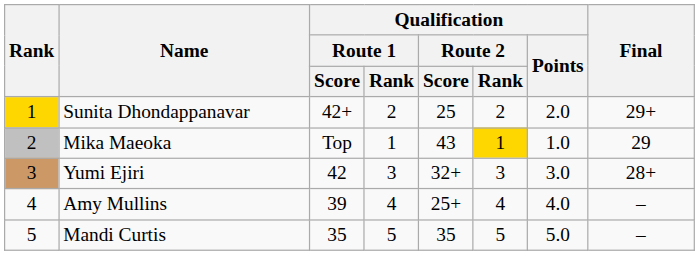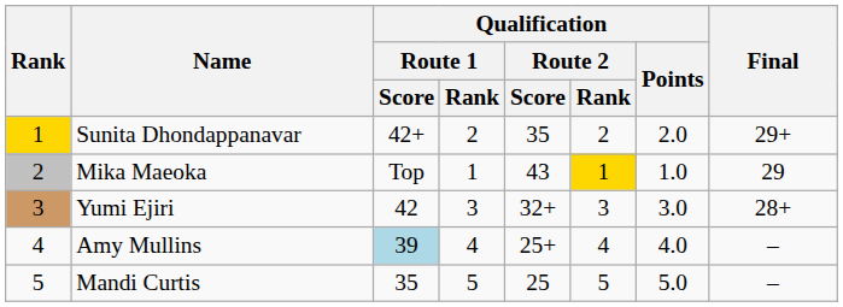 <table class="wikitable sortable mw-collapsible" style="text-align:center">
 <tr>
 <th rowspan="3">Rank</th>
 <th rowspan="3" width="200">Name</th>
 <th colspan="5" rowspan="1">Qualification</th>
 <th rowspan="3" width="80">Final</th>
 </tr>
 <tr>
 <th colspan="2">Route 1</th>
 <th colspan="2">Route 2</th>
 <th rowspan="2">Points</th>
 </tr>
 <tr>
 <th colspan="1" rowspan="1">Score</th>
 <th colspan="1" rowspan="1">Rank</th>
 <th colspan="1" rowspan="1">Score</th>
 <th colspan="1" rowspan="1">Rank</th>
 </tr>
 <tr>
 <td align="center" style="background: gold">1</td>
 <td align="left"> Sunita Dhondappanavar</td>
 <td>42+</td>
 <td>2</td>
-<td>25</td>
+<td>35</td>
 <td>2</td>
 <td>2.0</td>
 <td>29+</td>
 </tr>
 <tr>
 <td align="center" style="background: silver">2</td>
 <td align="left"> Mika Maeoka</td>
 <td>Top</td>
 <td>1</td>
 <td>43</td>
 <td style="background: gold;">1</td>
 <td>1.0</td>
 <td>29</td>
 </tr>
 <tr>
 <td align="center" style="background: #cc9966">3</td>
 <td align="left"> Yumi Ejiri</td>
 <td>42</td>
 <td>3</td>
 <td>32+</td>
 <td>3</td>
 <td>3.0</td>
 <td>28+</td>
 </tr>
 <tr>
 <td align="center">4</td>
 <td align="left"> Amy Mullins</td>
-<td>39</td>
+<td style="background: lightblue;">39</td>
 <td>4</td>
 <td>25+</td>
 <td>4</td>
 <td>4.0</td>
 <td>–</td>
 </tr>
 <tr>
 <td align="center">5</td>
 <td align="left"> Mandi Curtis</td>
 <td>35</td>
 <td>5</td>
-<td>35</td>
+<td>25</td>
 <td>5</td>
 <td>5.0</td>
 <td>–</td>
 </tr>
 </table>
